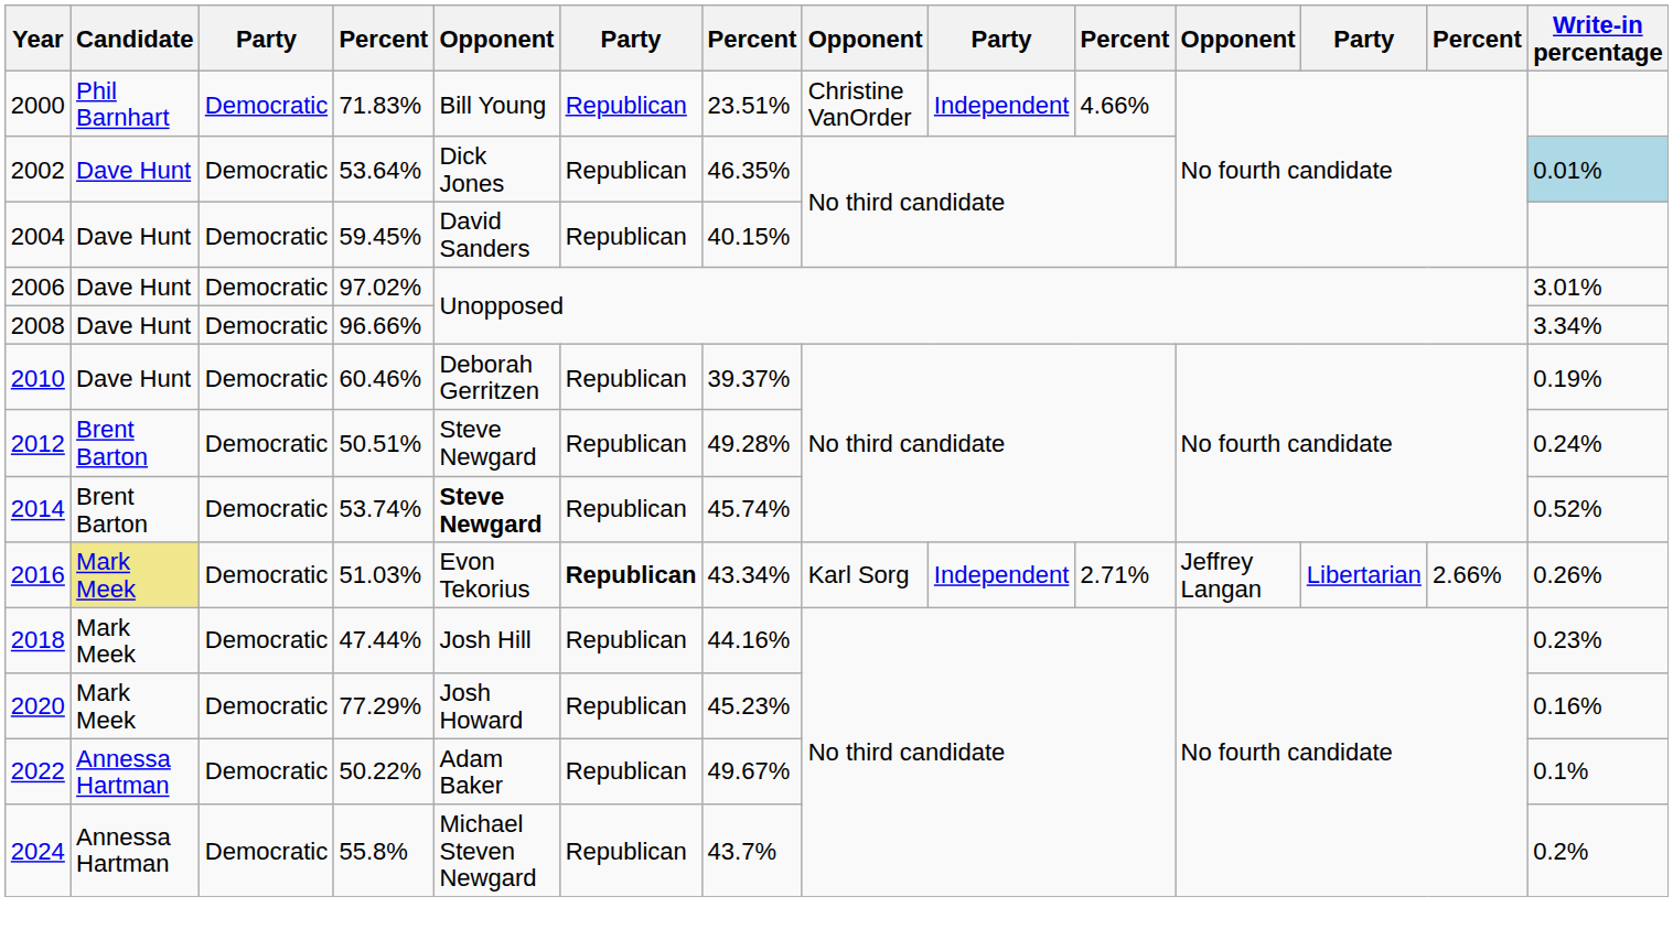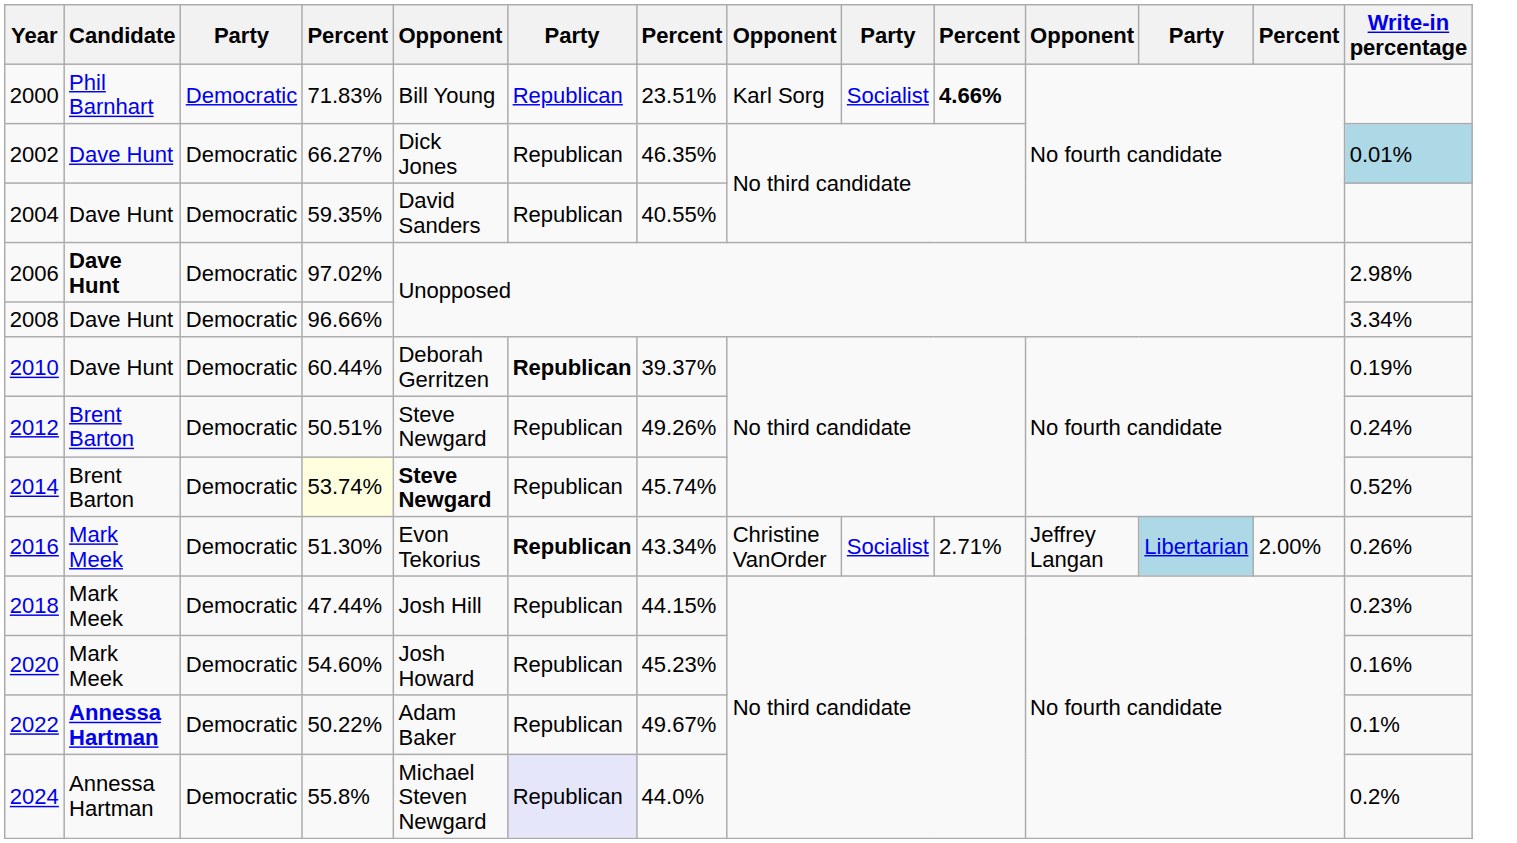 <table class="wikitable sortable" style="margin:0.5em auto; font-size:95%;">
 <tr>
 <th>Year</th>
 <th>Candidate</th>
 <th>Party</th>
 <th>Percent</th>
 <th>Opponent</th>
 <th>Party</th>
 <th>Percent</th>
 <th>Opponent</th>
 <th>Party</th>
 <th>Percent</th>
 <th>Opponent</th>
 <th>Party</th>
 <th>Percent</th>
 <th><a href='#'>Write-in</a> percentage</th>
 </tr>
 <tr>
 <td>2000</td>
 <td><a href='#'>Phil Barnhart</a></td>
 <td><a href='#'>Democratic</a></td>
 <td>71.83%</td>
 <td>Bill Young</td>
 <td><a href='#'>Republican</a></td>
 <td>23.51%</td>
-<td>Christine VanOrder</td>
-<td><a href='#'>Independent</a></td>
-<td>4.66%</td>
+<td>Karl Sorg</td>
+<td><a href='#'>Socialist</a></td>
+<td><strong>4.66%</strong></td>
 <td colspan="3" rowspan="3">No fourth candidate</td>
 </tr>
 <tr>
 <td>2002</td>
 <td><a href='#'>Dave Hunt</a></td>
 <td>Democratic</td>
-<td>53.64%</td>
+<td>66.27%</td>
 <td>Dick Jones</td>
 <td>Republican</td>
 <td>46.35%</td>
 <td colspan="3" rowspan="2">No third candidate</td>
 <td style="background: lightblue;">0.01%</td>
 </tr>
 <tr>
 <td>2004</td>
 <td>Dave Hunt</td>
 <td>Democratic</td>
-<td>59.45%</td>
+<td>59.35%</td>
 <td>David Sanders</td>
 <td>Republican</td>
-<td>40.15%</td>
+<td>40.55%</td>
 <td></td>
 </tr>
 <tr>
 <td>2006</td>
-<td>Dave Hunt</td>
+<td><strong>Dave Hunt</strong></td>
 <td>Democratic</td>
 <td>97.02%</td>
 <td colspan="9" rowspan="2">Unopposed</td>
-<td>3.01%</td>
+<td>2.98%</td>
 </tr>
 <tr>
 <td>2008</td>
 <td>Dave Hunt</td>
 <td>Democratic</td>
 <td>96.66%</td>
 <td>3.34%</td>
 </tr>
 <tr>
 <td><a href='#'>2010</a></td>
 <td>Dave Hunt</td>
 <td>Democratic</td>
-<td>60.46%</td>
+<td>60.44%</td>
 <td>Deborah Gerritzen</td>
-<td>Republican</td>
+<td><strong>Republican</strong></td>
 <td>39.37%</td>
 <td colspan="3" rowspan="3">No third candidate</td>
 <td colspan="3" rowspan="3">No fourth candidate</td>
 <td>0.19%</td>
 </tr>
 <tr>
 <td><a href='#'>2012</a></td>
 <td><a href='#'>Brent Barton</a></td>
 <td>Democratic</td>
 <td>50.51%</td>
 <td>Steve Newgard</td>
 <td>Republican</td>
-<td>49.28%</td>
+<td>49.26%</td>
 <td>0.24%</td>
 </tr>
 <tr>
 <td><a href='#'>2014</a></td>
 <td>Brent Barton</td>
 <td>Democratic</td>
-<td>53.74%</td>
+<td style="background: lightyellow;">53.74%</td>
 <td><strong>Steve Newgard</strong></td>
 <td>Republican</td>
 <td>45.74%</td>
 <td>0.52%</td>
 </tr>
 <tr>
 <td><a href='#'>2016</a></td>
-<td style="background: khaki;"><a href='#'>Mark Meek</a></td>
+<td><a href='#'>Mark Meek</a></td>
 <td>Democratic</td>
-<td>51.03%</td>
+<td>51.30%</td>
 <td>Evon Tekorius</td>
 <td><strong>Republican</strong></td>
 <td>43.34%</td>
-<td>Karl Sorg</td>
-<td><a href='#'>Independent</a></td>
+<td>Christine VanOrder</td>
+<td><a href='#'>Socialist</a></td>
 <td>2.71%</td>
 <td>Jeffrey Langan</td>
-<td><a href='#'>Libertarian</a></td>
-<td>2.66%</td>
+<td style="background: lightblue;"><a href='#'>Libertarian</a></td>
+<td>2.00%</td>
 <td>0.26%</td>
 </tr>
 <tr>
 <td><a href='#'>2018</a></td>
 <td>Mark Meek</td>
 <td>Democratic</td>
 <td>47.44%</td>
 <td>Josh Hill</td>
 <td>Republican</td>
-<td>44.16%</td>
+<td>44.15%</td>
 <td colspan="3" rowspan="4">No third candidate</td>
 <td colspan="3" rowspan="4">No fourth candidate</td>
 <td>0.23%</td>
 </tr>
 <tr>
 <td><a href='#'>2020</a></td>
 <td>Mark Meek</td>
 <td>Democratic</td>
-<td>77.29%</td>
+<td>54.60%</td>
 <td>Josh Howard</td>
 <td>Republican</td>
 <td>45.23%</td>
 <td>0.16%</td>
 </tr>
 <tr>
 <td><a href='#'>2022</a></td>
-<td><a href='#'>Annessa Hartman</a></td>
+<td><strong><a href='#'>Annessa Hartman</a></strong></td>
 <td>Democratic</td>
 <td>50.22%</td>
 <td>Adam Baker</td>
 <td>Republican</td>
 <td>49.67%</td>
 <td>0.1%</td>
 </tr>
 <tr>
 <td><a href='#'>2024</a></td>
 <td>Annessa Hartman</td>
 <td>Democratic</td>
 <td>55.8%</td>
 <td>Michael Steven Newgard</td>
-<td>Republican</td>
-<td>43.7%</td>
+<td style="background: lavender;">Republican</td>
+<td>44.0%</td>
 <td>0.2%</td>
 </tr>
 </table>
